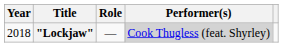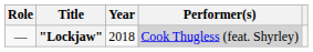 <table class="wikitable sortable plainrowheaders">
 <tr>
+<th scope="col" "unsortable">Role</th>
+<th scope="col">Title</th>
 <th scope="col">Year</th>
-<th scope="col">Title</th>
-<th scope="col" "unsortable">Role</th>
 <th scope="col" class="unsortable">Performer(s)</th>
 <th scope="col" class="unsortable"></th>
 </tr>
 <tr>
+<td style="text-align:center;">—</td>
+<th scope="row" data-sort-value="Lockjaw">"Lockjaw"</th>
 <td>2018</td>
-<th scope="row" data-sort-value="Lockjaw">"Lockjaw"</th>
-<td style="text-align:center;">—</td>
 <td style="background: lightgrey;"><a href='#'>Cook Thugless</a> (feat. Shyrley)</td>
 <td></td>
 </tr>
 </table>
